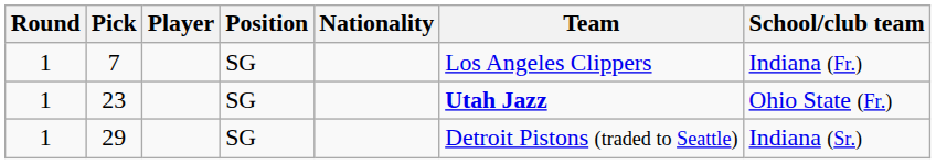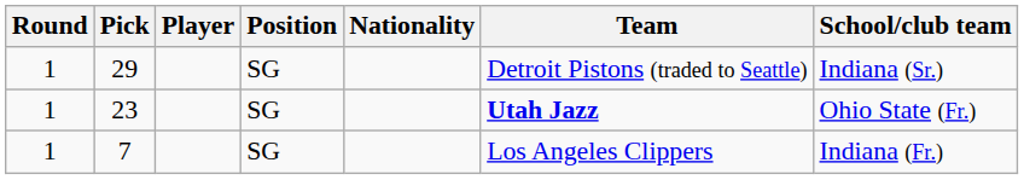 <table class="wikitable sortable sortable">
 <tr>
 <th>Round</th>
 <th>Pick</th>
 <th>Player</th>
 <th>Position</th>
 <th>Nationality</th>
 <th>Team</th>
 <th>School/club team</th>
 </tr>
 <tr>
 <td align=center>1</td>
-<td align=center>7</td>
+<td align=center>29</td>
 <td></td>
 <td>SG</td>
 <td></td>
-<td><a href='#'>Los Angeles Clippers</a></td>
-<td><a href='#'>Indiana</a> <small>(<a href='#'>Fr.</a>)</small></td>
+<td><a href='#'>Detroit Pistons</a> <small>(traded to <a href='#'>Seattle</a>)</small></td>
+<td><a href='#'>Indiana</a> <small>(<a href='#'>Sr.</a>)</small></td>
 </tr>
 <tr>
 <td align=center>1</td>
 <td align=center>23</td>
 <td></td>
 <td>SG</td>
 <td></td>
 <td><strong><a href='#'>Utah Jazz</a></strong></td>
 <td><a href='#'>Ohio State</a> <small>(<a href='#'>Fr.</a>)</small></td>
 </tr>
 <tr>
 <td align=center>1</td>
-<td align=center>29</td>
+<td align=center>7</td>
 <td></td>
 <td>SG</td>
 <td></td>
-<td><a href='#'>Detroit Pistons</a> <small>(traded to <a href='#'>Seattle</a>)</small></td>
-<td><a href='#'>Indiana</a> <small>(<a href='#'>Sr.</a>)</small></td>
+<td><a href='#'>Los Angeles Clippers</a></td>
+<td><a href='#'>Indiana</a> <small>(<a href='#'>Fr.</a>)</small></td>
 </tr>
 </table>
